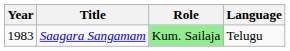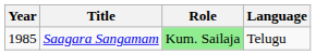 <table class="wikitable">
 <tr>
 <th>Year</th>
 <th>Title</th>
 <th>Role</th>
 <th>Language</th>
 </tr>
 <tr>
-<td>1983</td>
+<td>1985</td>
 <td><em><a href='#'>Saagara Sangamam</a></em></td>
 <td style="background: lightgreen;">Kum. Sailaja</td>
 <td>Telugu</td>
 </tr>
 </table>
